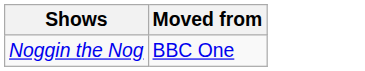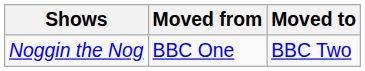 <table class="wikitable">
 <tr>
 <th>Shows</th>
 <th>Moved from</th>
+<th>Moved to</th>
 </tr>
 <tr>
 <td><em><a href='#'>Noggin the Nog</a></em></td>
 <td><a href='#'>BBC One</a></td>
+<td><a href='#'>BBC Two</a></td>
 </tr>
 </table>
